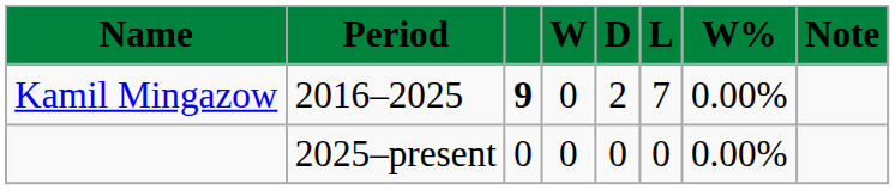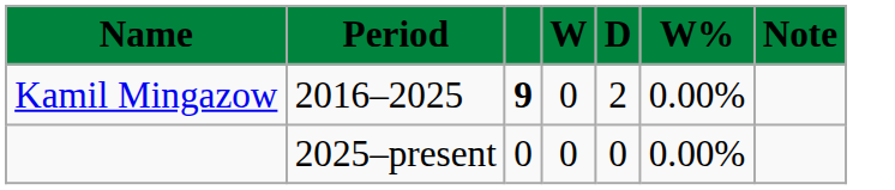 <table class="wikitable">
 <tr>
 <th style="background-color:#00843D;"><span>Name</span></th>
 <th style="background-color:#00843D;"><span>Period</span></th>
 <th style="background-color:#00843D;"><span></span></th>
 <th style="background-color:#00843D;"><span>W</span></th>
 <th style="background-color:#00843D;"><span>D</span></th>
-<th style="background-color:#00843D;"><span>L</span></th>
 <th style="background-color:#00843D;"><span>W%</span></th>
 <th style="background-color:#00843D;"><span>Note</span></th>
 </tr>
 <tr>
 <td> <a href='#'>Kamil Mingazow</a></td>
 <td>2016–2025</td>
 <td align="center"><strong>9</strong></td>
 <td align="center">0</td>
 <td align="center">2</td>
-<td align="center">7</td>
 <td align="center">0.00%</td>
 <td align="center"></td>
 </tr>
 <tr>
 <td> </td>
 <td>2025–present</td>
 <td align="center">0</td>
 <td align="center">0</td>
 <td align="center">0</td>
-<td align="center">0</td>
 <td align="center">0.00%</td>
 <td align="center"></td>
 </tr>
 </table>
